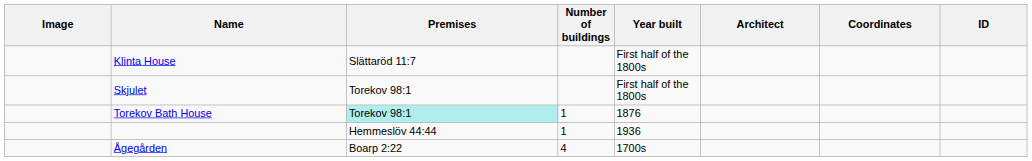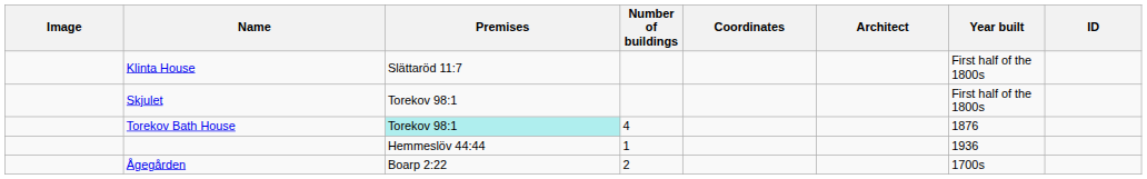 <table class="wikitable" width="95%">
 <tr>
 <th width="150">Image</th>
 <th>Name</th>
 <th>Premises</th>
 <th width="75">Number of<br>buildings</th>
+<th width="170">Coordinates</th>
+<th>Architect</th>
 <th width="120">Year built</th>
-<th>Architect</th>
-<th width="170">Coordinates</th>
 <th width="120">ID</th>
 </tr>
 <tr>
 <td></td>
 <td><a href='#'>Klinta House</a></td>
 <td>Slättaröd 11:7</td>
 <td></td>
-<td>First half of the 1800s</td>
 <td></td>
 <td></td>
+<td>First half of the 1800s</td>
 <td></td>
 </tr>
 <tr>
 <td></td>
 <td><a href='#'>Skjulet</a></td>
 <td>Torekov 98:1</td>
 <td></td>
-<td>First half of the 1800s</td>
 <td></td>
 <td></td>
+<td>First half of the 1800s</td>
 <td></td>
 </tr>
 <tr>
 <td></td>
 <td><a href='#'>Torekov Bath House</a></td>
 <td style="background: paleturquoise;">Torekov 98:1</td>
-<td>1</td>
-<td>1876</td>
+<td>4</td>
 <td></td>
 <td></td>
+<td>1876</td>
 <td></td>
 </tr>
 <tr>
 <td></td>
 <td></td>
 <td>Hemmeslöv 44:44</td>
 <td>1</td>
-<td>1936</td>
 <td></td>
 <td></td>
+<td>1936</td>
 <td></td>
 </tr>
 <tr>
 <td></td>
 <td><a href='#'>Ågegården</a></td>
 <td>Boarp 2:22</td>
-<td>4</td>
-<td>1700s</td>
+<td>2</td>
 <td></td>
 <td></td>
+<td>1700s</td>
 <td></td>
 </tr>
 </table>
